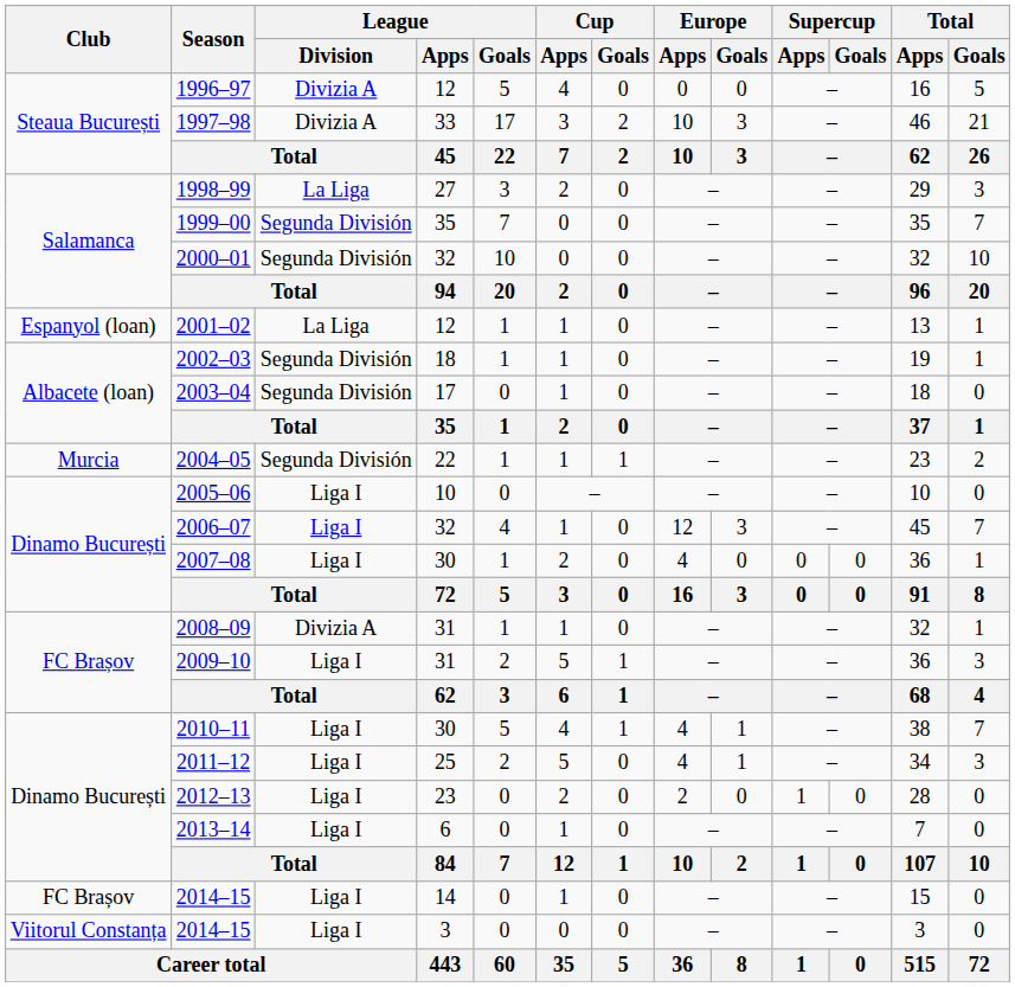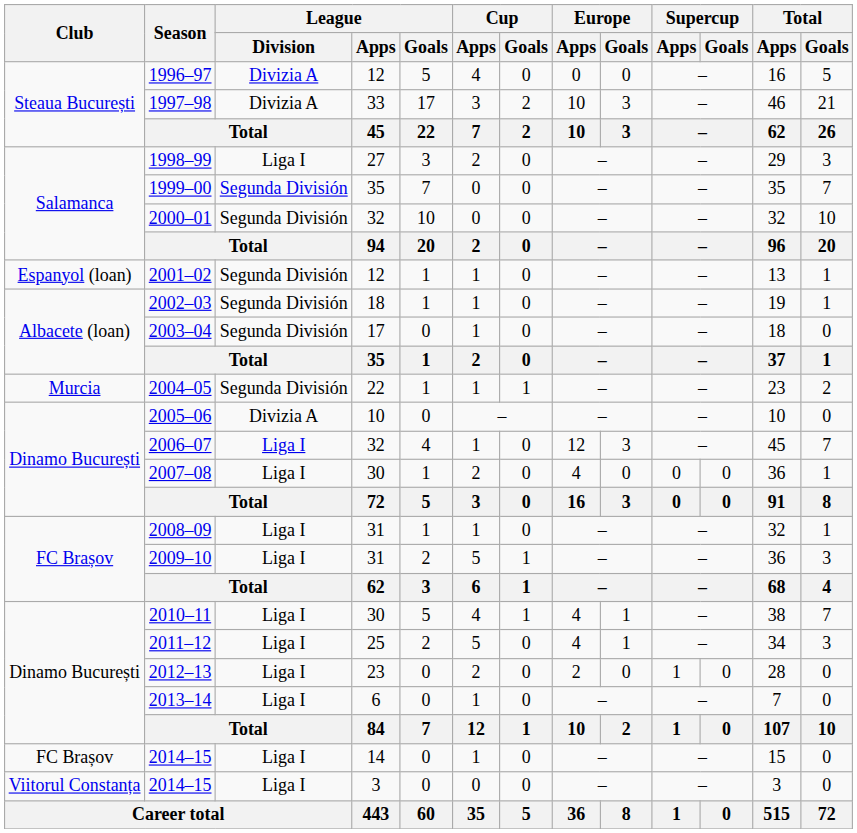 <table class="wikitable" style="text-align:center">
 <tr>
 <th rowspan="2">Club</th>
 <th rowspan="2">Season</th>
 <th colspan="3">League</th>
 <th colspan="2">Cup</th>
 <th colspan="2">Europe</th>
 <th colspan="2">Supercup</th>
 <th colspan="2">Total</th>
 </tr>
 <tr>
 <th>Division</th>
 <th>Apps</th>
 <th>Goals</th>
 <th>Apps</th>
 <th>Goals</th>
 <th>Apps</th>
 <th>Goals</th>
 <th>Apps</th>
 <th>Goals</th>
 <th>Apps</th>
 <th>Goals</th>
 </tr>
 <tr>
 <td rowspan="3"><a href='#'>Steaua București</a></td>
 <td><a href='#'>1996–97</a></td>
 <td><a href='#'>Divizia A</a></td>
 <td>12</td>
 <td>5</td>
 <td>4</td>
 <td>0</td>
 <td>0</td>
 <td>0</td>
 <td colspan="2">–</td>
 <td>16</td>
 <td>5</td>
 </tr>
 <tr>
 <td><a href='#'>1997–98</a></td>
 <td>Divizia A</td>
 <td>33</td>
 <td>17</td>
 <td>3</td>
 <td>2</td>
 <td>10</td>
 <td>3</td>
 <td colspan="2">–</td>
 <td>46</td>
 <td>21</td>
 </tr>
 <tr>
 <th colspan="2">Total</th>
 <th>45</th>
 <th>22</th>
 <th>7</th>
 <th>2</th>
 <th>10</th>
 <th>3</th>
 <th colspan="2">–</th>
 <th>62</th>
 <th>26</th>
 </tr>
 <tr>
 <td rowspan="4"><a href='#'>Salamanca</a></td>
 <td><a href='#'>1998–99</a></td>
-<td><a href='#'>La Liga</a></td>
+<td>Liga I</td>
 <td>27</td>
 <td>3</td>
 <td>2</td>
 <td>0</td>
 <td colspan="2">–</td>
 <td colspan="2">–</td>
 <td>29</td>
 <td>3</td>
 </tr>
 <tr>
 <td><a href='#'>1999–00</a></td>
 <td><a href='#'>Segunda División</a></td>
 <td>35</td>
 <td>7</td>
 <td>0</td>
 <td>0</td>
 <td colspan="2">–</td>
 <td colspan="2">–</td>
 <td>35</td>
 <td>7</td>
 </tr>
 <tr>
 <td><a href='#'>2000–01</a></td>
 <td>Segunda División</td>
 <td>32</td>
 <td>10</td>
 <td>0</td>
 <td>0</td>
 <td colspan="2">–</td>
 <td colspan="2">–</td>
 <td>32</td>
 <td>10</td>
 </tr>
 <tr>
 <th colspan="2">Total</th>
 <th>94</th>
 <th>20</th>
 <th>2</th>
 <th>0</th>
 <th colspan="2">–</th>
 <th colspan="2">–</th>
 <th>96</th>
 <th>20</th>
 </tr>
 <tr>
 <td><a href='#'>Espanyol</a> (loan)</td>
 <td><a href='#'>2001–02</a></td>
-<td>La Liga</td>
+<td>Segunda División</td>
 <td>12</td>
 <td>1</td>
 <td>1</td>
 <td>0</td>
 <td colspan="2">–</td>
 <td colspan="2">–</td>
 <td>13</td>
 <td>1</td>
 </tr>
 <tr>
 <td rowspan="3"><a href='#'>Albacete</a> (loan)</td>
 <td><a href='#'>2002–03</a></td>
 <td>Segunda División</td>
 <td>18</td>
 <td>1</td>
 <td>1</td>
 <td>0</td>
 <td colspan="2">–</td>
 <td colspan="2">–</td>
 <td>19</td>
 <td>1</td>
 </tr>
 <tr>
 <td><a href='#'>2003–04</a></td>
 <td>Segunda División</td>
 <td>17</td>
 <td>0</td>
 <td>1</td>
 <td>0</td>
 <td colspan="2">–</td>
 <td colspan="2">–</td>
 <td>18</td>
 <td>0</td>
 </tr>
 <tr>
 <th colspan="2">Total</th>
 <th>35</th>
 <th>1</th>
 <th>2</th>
 <th>0</th>
 <th colspan="2">–</th>
 <th colspan="2">–</th>
 <th>37</th>
 <th>1</th>
 </tr>
 <tr>
 <td><a href='#'>Murcia</a></td>
 <td><a href='#'>2004–05</a></td>
 <td>Segunda División</td>
 <td>22</td>
 <td>1</td>
 <td>1</td>
 <td>1</td>
 <td colspan="2">–</td>
 <td colspan="2">–</td>
 <td>23</td>
 <td>2</td>
 </tr>
 <tr>
 <td rowspan="4"><a href='#'>Dinamo București</a></td>
 <td><a href='#'>2005–06</a></td>
-<td>Liga I</td>
+<td>Divizia A</td>
 <td>10</td>
 <td>0</td>
 <td colspan="2">–</td>
 <td colspan="2">–</td>
 <td colspan="2">–</td>
 <td>10</td>
 <td>0</td>
 </tr>
 <tr>
 <td><a href='#'>2006–07</a></td>
 <td><a href='#'>Liga I</a></td>
 <td>32</td>
 <td>4</td>
 <td>1</td>
 <td>0</td>
 <td>12</td>
 <td>3</td>
 <td colspan="2">–</td>
 <td>45</td>
 <td>7</td>
 </tr>
 <tr>
 <td><a href='#'>2007–08</a></td>
 <td>Liga I</td>
 <td>30</td>
 <td>1</td>
 <td>2</td>
 <td>0</td>
 <td>4</td>
 <td>0</td>
 <td>0</td>
 <td>0</td>
 <td>36</td>
 <td>1</td>
 </tr>
 <tr>
 <th colspan="2">Total</th>
 <th>72</th>
 <th>5</th>
 <th>3</th>
 <th>0</th>
 <th>16</th>
 <th>3</th>
 <th>0</th>
 <th>0</th>
 <th>91</th>
 <th>8</th>
 </tr>
 <tr>
 <td rowspan="3"><a href='#'>FC Brașov</a></td>
 <td><a href='#'>2008–09</a></td>
-<td>Divizia A</td>
+<td>Liga I</td>
 <td>31</td>
 <td>1</td>
 <td>1</td>
 <td>0</td>
 <td colspan="2">–</td>
 <td colspan="2">–</td>
 <td>32</td>
 <td>1</td>
 </tr>
 <tr>
 <td><a href='#'>2009–10</a></td>
 <td>Liga I</td>
 <td>31</td>
 <td>2</td>
 <td>5</td>
 <td>1</td>
 <td colspan="2">–</td>
 <td colspan="2">–</td>
 <td>36</td>
 <td>3</td>
 </tr>
 <tr>
 <th colspan="2">Total</th>
 <th>62</th>
 <th>3</th>
 <th>6</th>
 <th>1</th>
 <th colspan="2">–</th>
 <th colspan="2">–</th>
 <th>68</th>
 <th>4</th>
 </tr>
 <tr>
 <td rowspan="5">Dinamo București</td>
 <td><a href='#'>2010–11</a></td>
 <td>Liga I</td>
 <td>30</td>
 <td>5</td>
 <td>4</td>
 <td>1</td>
 <td>4</td>
 <td>1</td>
 <td colspan="2">–</td>
 <td>38</td>
 <td>7</td>
 </tr>
 <tr>
 <td><a href='#'>2011–12</a></td>
 <td>Liga I</td>
 <td>25</td>
 <td>2</td>
 <td>5</td>
 <td>0</td>
 <td>4</td>
 <td>1</td>
 <td colspan="2">–</td>
 <td>34</td>
 <td>3</td>
 </tr>
 <tr>
 <td><a href='#'>2012–13</a></td>
 <td>Liga I</td>
 <td>23</td>
 <td>0</td>
 <td>2</td>
 <td>0</td>
 <td>2</td>
 <td>0</td>
 <td>1</td>
 <td>0</td>
 <td>28</td>
 <td>0</td>
 </tr>
 <tr>
 <td><a href='#'>2013–14</a></td>
 <td>Liga I</td>
 <td>6</td>
 <td>0</td>
 <td>1</td>
 <td>0</td>
 <td colspan="2">–</td>
 <td colspan="2">–</td>
 <td>7</td>
 <td>0</td>
 </tr>
 <tr>
 <th colspan="2">Total</th>
 <th>84</th>
 <th>7</th>
 <th>12</th>
 <th>1</th>
 <th>10</th>
 <th>2</th>
 <th>1</th>
 <th>0</th>
 <th>107</th>
 <th>10</th>
 </tr>
 <tr>
 <td>FC Brașov</td>
 <td><a href='#'>2014–15</a></td>
 <td>Liga I</td>
 <td>14</td>
 <td>0</td>
 <td>1</td>
 <td>0</td>
 <td colspan="2">–</td>
 <td colspan="2">–</td>
 <td>15</td>
 <td>0</td>
 </tr>
 <tr>
 <td><a href='#'>Viitorul Constanța</a></td>
 <td><a href='#'>2014–15</a></td>
 <td>Liga I</td>
 <td>3</td>
 <td>0</td>
 <td>0</td>
 <td>0</td>
 <td colspan="2">–</td>
 <td colspan="2">–</td>
 <td>3</td>
 <td>0</td>
 </tr>
 <tr>
 <th colspan="3">Career total</th>
 <th>443</th>
 <th>60</th>
 <th>35</th>
 <th>5</th>
 <th>36</th>
 <th>8</th>
 <th>1</th>
 <th>0</th>
 <th>515</th>
 <th>72</th>
 </tr>
 </table>
